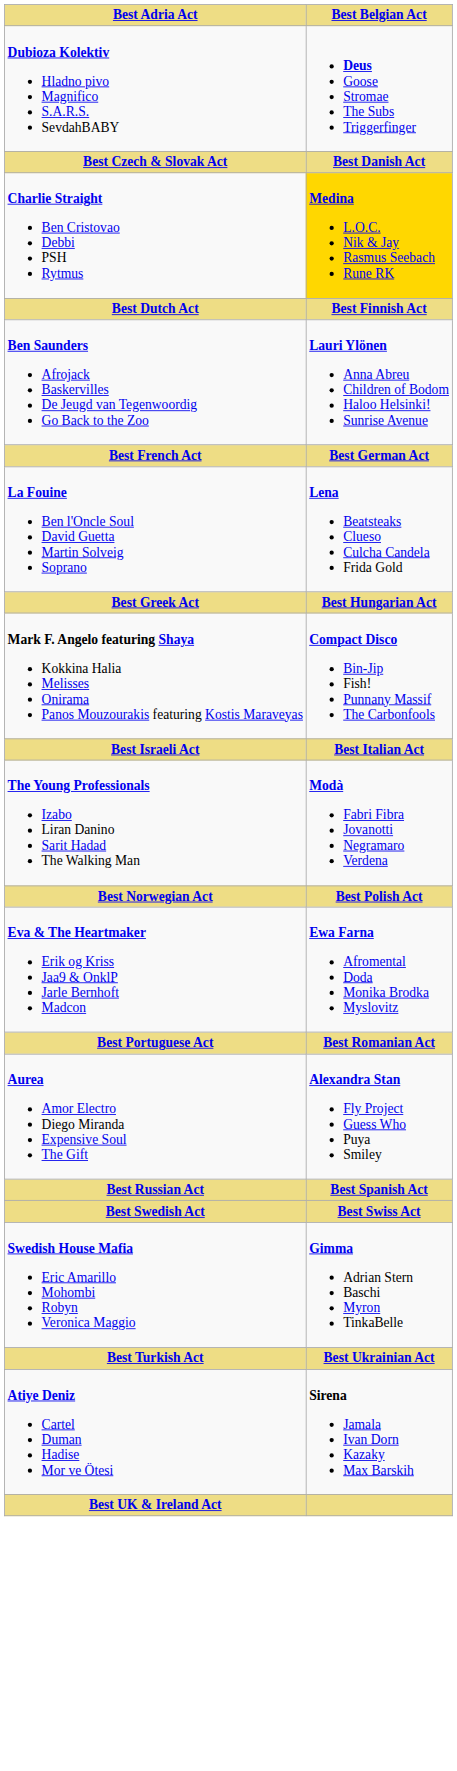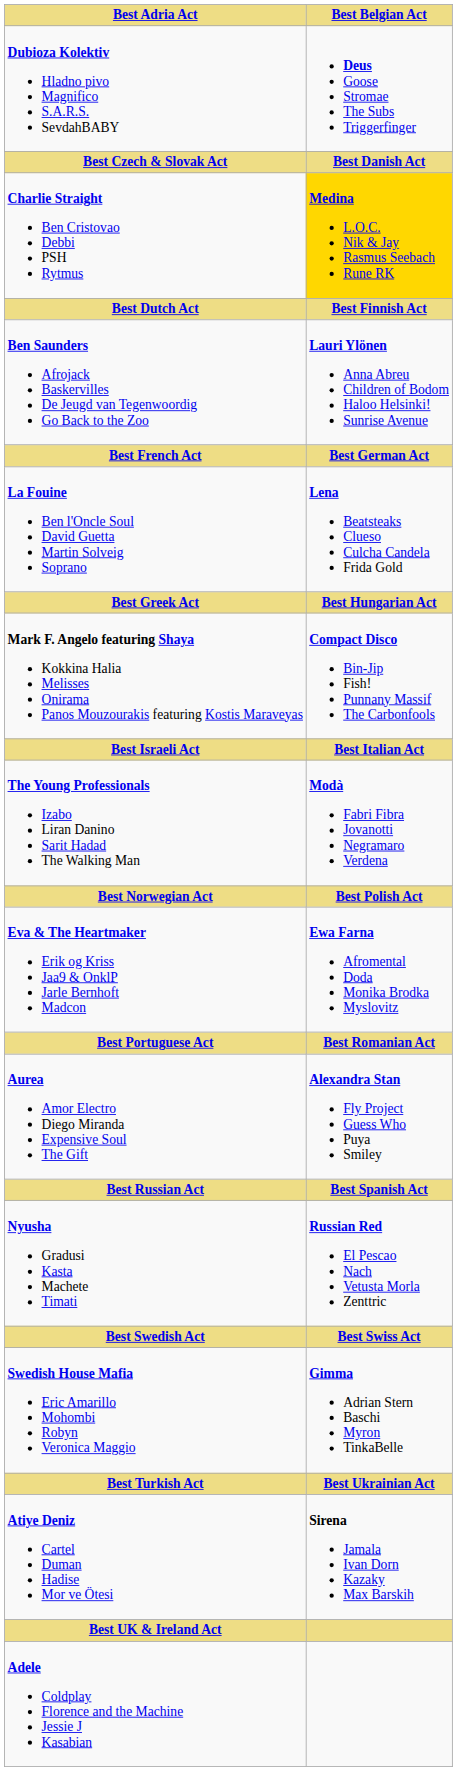 <table class=wikitable style="width=100%">
 <tr>
 <th style="background:#EEDD85; width=50%"><a href='#'>Best Adria Act</a></th>
 <th style="background:#EEDD85; width=50%"><a href='#'>Best Belgian Act</a></th>
 </tr>
 <tr>
 <td valign="top"><br><strong><a href='#'>Dubioza Kolektiv</a></strong><ul><li><a href='#'>Hladno pivo</a></li><li><a href='#'>Magnifico</a></li><li><a href='#'>S.A.R.S.</a></li><li>SevdahBABY</li></ul></td>
 <td valign="top"><br><ul><li><strong><a href='#'>Deus</a></strong></li><li><a href='#'>Goose</a></li><li><a href='#'>Stromae</a></li><li><a href='#'>The Subs</a></li><li><a href='#'>Triggerfinger</a></li></ul></td>
 </tr>
 <tr>
 <th style="background:#EEDD85; width=50%"><a href='#'>Best Czech & Slovak Act</a></th>
 <th style="background:#EEDD85; width=50%"><a href='#'>Best Danish Act</a></th>
 </tr>
 <tr>
 <td valign="top"><br><strong><a href='#'>Charlie Straight</a></strong><ul><li><a href='#'>Ben Cristovao</a></li><li><a href='#'>Debbi</a></li><li>PSH</li><li><a href='#'>Rytmus</a></li></ul></td>
 <td valign="top" style="background: gold;"><br><strong><a href='#'>Medina</a></strong><ul><li><a href='#'>L.O.C.</a></li><li><a href='#'>Nik & Jay</a></li><li><a href='#'>Rasmus Seebach</a></li><li><a href='#'>Rune RK</a></li></ul></td>
 </tr>
 <tr>
 <th style="background:#EEDD85; width=50%"><a href='#'>Best Dutch Act</a></th>
 <th style="background:#EEDD85; width=50%"><a href='#'>Best Finnish Act</a></th>
 </tr>
 <tr>
 <td valign="top"><br><strong><a href='#'>Ben Saunders</a></strong><ul><li><a href='#'>Afrojack</a></li><li><a href='#'>Baskervilles</a></li><li><a href='#'>De Jeugd van Tegenwoordig</a></li><li><a href='#'>Go Back to the Zoo</a></li></ul></td>
 <td valign="top"><br><strong><a href='#'>Lauri Ylönen</a></strong><ul><li><a href='#'>Anna Abreu</a></li><li><a href='#'>Children of Bodom</a></li><li><a href='#'>Haloo Helsinki!</a></li><li><a href='#'>Sunrise Avenue</a></li></ul></td>
 </tr>
 <tr>
 <th style="background:#EEDD85; width=50%"><a href='#'>Best French Act</a></th>
 <th style="background:#EEDD85; width=50%"><a href='#'>Best German Act</a></th>
 </tr>
 <tr>
 <td valign="top"><br><strong><a href='#'>La Fouine</a></strong><ul><li><a href='#'>Ben l'Oncle Soul</a></li><li><a href='#'>David Guetta</a></li><li><a href='#'>Martin Solveig</a></li><li><a href='#'>Soprano</a></li></ul></td>
 <td valign="top"><br><strong><a href='#'>Lena</a></strong><ul><li><a href='#'>Beatsteaks</a></li><li><a href='#'>Clueso</a></li><li><a href='#'>Culcha Candela</a></li><li>Frida Gold</li></ul></td>
 </tr>
 <tr>
 <th style="background:#EEDD85; width=50%"><a href='#'>Best Greek Act</a></th>
 <th style="background:#EEDD85; width=50%"><a href='#'>Best Hungarian Act</a></th>
 </tr>
 <tr>
 <td valign="top"><br><strong>Mark F. Angelo featuring <a href='#'>Shaya</a></strong><ul><li>Κokkina Halia</li><li><a href='#'>Melisses</a></li><li><a href='#'>Onirama</a></li><li><a href='#'>Panos Mouzourakis</a> featuring <a href='#'>Kostis Maraveyas</a></li></ul></td>
 <td valign="top"><br><strong><a href='#'>Compact Disco</a></strong><ul><li><a href='#'>Bin-Jip</a></li><li>Fish!</li><li><a href='#'>Punnany Massif</a></li><li><a href='#'>The Carbonfools</a></li></ul></td>
 </tr>
 <tr>
 <th style="background:#EEDD85; width=50%"><a href='#'>Best Israeli Act</a></th>
 <th style="background:#EEDD85; width=50%"><a href='#'>Best Italian Act</a></th>
 </tr>
 <tr>
 <td valign="top"><br><strong><a href='#'>The Young Professionals</a></strong><ul><li><a href='#'>Izabo</a></li><li>Liran Danino</li><li><a href='#'>Sarit Hadad</a></li><li>The Walking Man</li></ul></td>
 <td valign="top"><br><strong><a href='#'>Modà</a></strong><ul><li><a href='#'>Fabri Fibra</a></li><li><a href='#'>Jovanotti</a></li><li><a href='#'>Negramaro</a></li><li><a href='#'>Verdena</a></li></ul></td>
 </tr>
 <tr>
 <th style="background:#EEDD85; width=50%"><a href='#'>Best Norwegian Act</a></th>
 <th style="background:#EEDD85; width=50%"><a href='#'>Best Polish Act</a></th>
 </tr>
 <tr>
 <td valign="top"><br><strong><a href='#'>Eva & The Heartmaker</a></strong><ul><li><a href='#'>Erik og Kriss</a></li><li><a href='#'>Jaa9 & OnklP</a></li><li><a href='#'>Jarle Bernhoft</a></li><li><a href='#'>Madcon</a></li></ul></td>
 <td valign="top"><br><strong><a href='#'>Ewa Farna</a></strong><ul><li><a href='#'>Afromental</a></li><li><a href='#'>Doda</a></li><li><a href='#'>Monika Brodka</a></li><li><a href='#'>Myslovitz</a></li></ul></td>
 </tr>
 <tr>
 <th style="background:#EEDD85; width=50%"><a href='#'>Best Portuguese Act</a></th>
 <th style="background:#EEDD85; width=50%"><a href='#'>Best Romanian Act</a></th>
 </tr>
 <tr>
 <td valign="top"><br><strong><a href='#'>Aurea</a></strong><ul><li><a href='#'>Amor Electro</a></li><li>Diego Miranda</li><li><a href='#'>Expensive Soul</a></li><li><a href='#'>The Gift</a></li></ul></td>
 <td valign="top"><br><strong><a href='#'>Alexandra Stan</a></strong><ul><li><a href='#'>Fly Project</a></li><li><a href='#'>Guess Who</a></li><li>Puya</li><li>Smiley</li></ul></td>
 </tr>
 <tr>
 <th style="background:#EEDD85; width=50%"><a href='#'>Best Russian Act</a></th>
 <th style="background:#EEDD85; width=50%"><a href='#'>Best Spanish Act</a></th>
 </tr>
 <tr>
+<td valign="top"><br><strong><a href='#'>Nyusha</a></strong><ul><li>Gradusi</li><li><a href='#'>Kasta</a></li><li>Machete</li><li><a href='#'>Timati</a></li></ul></td>
+<td valign="top"><br><strong><a href='#'>Russian Red</a></strong><ul><li><a href='#'>El Pescao</a></li><li><a href='#'>Nach</a></li><li><a href='#'>Vetusta Morla</a></li><li>Zenttric</li></ul></td>
+</tr>
+<tr>
 <th style="background:#EEDD85; width=50%"><a href='#'>Best Swedish Act</a></th>
 <th style="background:#EEDD85; width=50%"><a href='#'>Best Swiss Act</a></th>
 </tr>
 <tr>
 <td valign="top"><br><strong><a href='#'>Swedish House Mafia</a></strong><ul><li><a href='#'>Eric Amarillo</a></li><li><a href='#'>Mohombi</a></li><li><a href='#'>Robyn</a></li><li><a href='#'>Veronica Maggio</a></li></ul></td>
 <td valign="top"><br><strong><a href='#'>Gimma</a></strong><ul><li>Adrian Stern</li><li>Baschi</li><li><a href='#'>Myron</a></li><li>TinkaBelle</li></ul></td>
 </tr>
 <tr>
 <th style="background:#EEDD85; width=50%"><a href='#'>Best Turkish Act</a></th>
 <th style="background:#EEDD85; width=50%"><a href='#'>Best Ukrainian Act</a></th>
 </tr>
 <tr>
 <td valign="top"><br><strong><a href='#'>Atiye Deniz</a></strong><ul><li><a href='#'>Cartel</a></li><li><a href='#'>Duman</a></li><li><a href='#'>Hadise</a></li><li><a href='#'>Mor ve Ötesi</a></li></ul></td>
 <td valign="top"><br><strong>Sirena</strong><ul><li><a href='#'>Jamala</a></li><li><a href='#'>Ivan Dorn</a></li><li><a href='#'>Kazaky</a></li><li><a href='#'>Max Barskih</a></li></ul></td>
 </tr>
 <tr>
 <th style="background:#EEDD85; width=50%"><a href='#'>Best UK & Ireland Act</a></th>
 <th style="background:#EEDD85; width=50%"></th>
 </tr>
+<tr>
+<td valign="top"><br><strong><a href='#'>Adele</a></strong><ul><li><a href='#'>Coldplay</a></li><li><a href='#'>Florence and the Machine</a></li><li><a href='#'>Jessie J</a></li><li><a href='#'>Kasabian</a></li></ul></td>
+<td valign="top"></td>
+</tr>
 </table>
